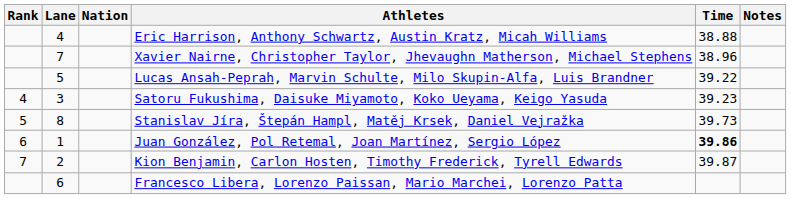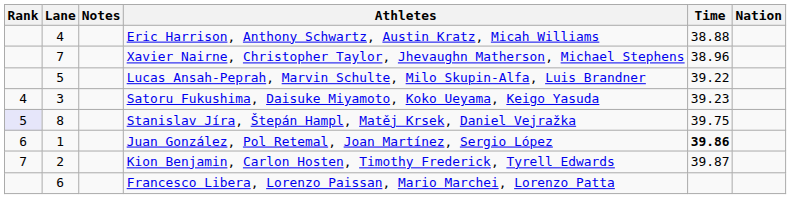 <table class="wikitable sortable" style="text-align:center">
 <tr>
 <th>Rank</th>
 <th>Lane</th>
-<th>Nation</th>
+<th>Notes</th>
 <th>Athletes</th>
 <th>Time</th>
-<th>Notes</th>
+<th>Nation</th>
 </tr>
 <tr>
 <td></td>
 <td>4</td>
-<td align=left></td>
+<td></td>
 <td align=left><a href='#'>Eric Harrison</a>, <a href='#'>Anthony Schwartz</a>, <a href='#'>Austin Kratz</a>, <a href='#'>Micah Williams</a></td>
 <td>38.88</td>
-<td></td>
+<td align=left></td>
 </tr>
 <tr>
 <td></td>
 <td>7</td>
-<td align=left></td>
+<td></td>
 <td align=left><a href='#'>Xavier Nairne</a>, <a href='#'>Christopher Taylor</a>, <a href='#'>Jhevaughn Matherson</a>, <a href='#'>Michael Stephens</a></td>
 <td>38.96</td>
-<td></td>
+<td align=left></td>
 </tr>
 <tr>
 <td></td>
 <td>5</td>
-<td align=left></td>
+<td></td>
 <td align=left><a href='#'>Lucas Ansah-Peprah</a>, <a href='#'>Marvin Schulte</a>, <a href='#'>Milo Skupin-Alfa</a>, <a href='#'>Luis Brandner</a></td>
 <td>39.22</td>
-<td></td>
+<td align=left></td>
 </tr>
 <tr>
 <td>4</td>
 <td>3</td>
-<td align=left></td>
+<td></td>
 <td align=left><a href='#'>Satoru Fukushima</a>, <a href='#'>Daisuke Miyamoto</a>, <a href='#'>Koko Ueyama</a>, <a href='#'>Keigo Yasuda</a></td>
 <td>39.23</td>
-<td></td>
+<td align=left></td>
 </tr>
 <tr>
-<td>5</td>
+<td style="background: lavender;">5</td>
 <td>8</td>
+<td></td>
+<td align=left><a href='#'>Stanislav Jíra</a>, <a href='#'>Štepán Hampl</a>, <a href='#'>Matěj Krsek</a>, <a href='#'>Daniel Vejražka</a></td>
+<td>39.75</td>
 <td align=left></td>
-<td align=left><a href='#'>Stanislav Jíra</a>, <a href='#'>Štepán Hampl</a>, <a href='#'>Matěj Krsek</a>, <a href='#'>Daniel Vejražka</a></td>
-<td>39.73</td>
-<td></td>
 </tr>
 <tr>
 <td>6</td>
 <td>1</td>
-<td align=left></td>
+<td></td>
 <td align=left><a href='#'>Juan González</a>, <a href='#'>Pol Retemal</a>, <a href='#'>Joan Martínez</a>, <a href='#'>Sergio López</a></td>
 <td><strong>39.86</strong></td>
-<td></td>
+<td align=left></td>
 </tr>
 <tr>
 <td>7</td>
 <td>2</td>
-<td align=left></td>
+<td></td>
 <td align=left><a href='#'>Kion Benjamin</a>, <a href='#'>Carlon Hosten</a>, <a href='#'>Timothy Frederick</a>, <a href='#'>Tyrell Edwards</a></td>
 <td>39.87</td>
-<td></td>
+<td align=left></td>
 </tr>
 <tr>
 <td></td>
 <td>6</td>
-<td align=left></td>
+<td></td>
 <td align=left><a href='#'>Francesco Libera</a>, <a href='#'>Lorenzo Paissan</a>, <a href='#'>Mario Marchei</a>, <a href='#'>Lorenzo Patta</a></td>
 <td></td>
-<td></td>
+<td align=left></td>
 </tr>
 </table>
